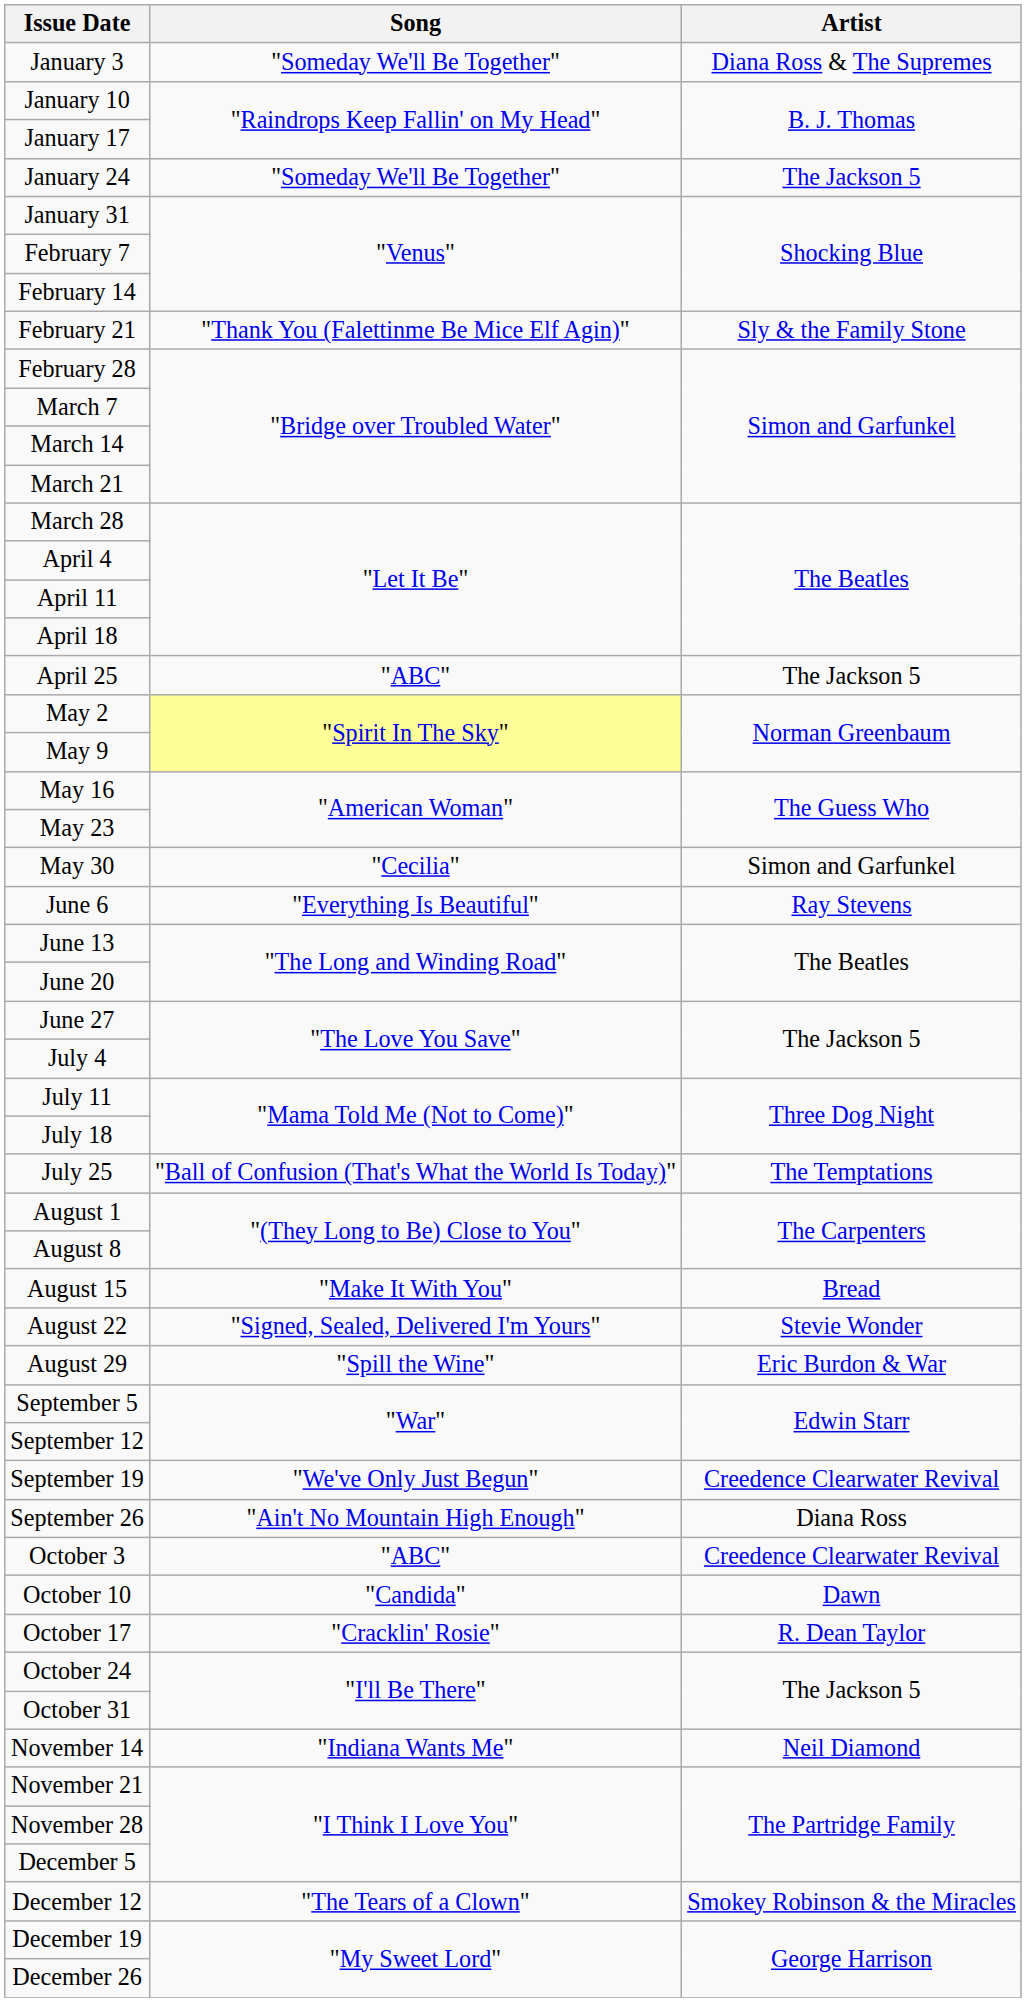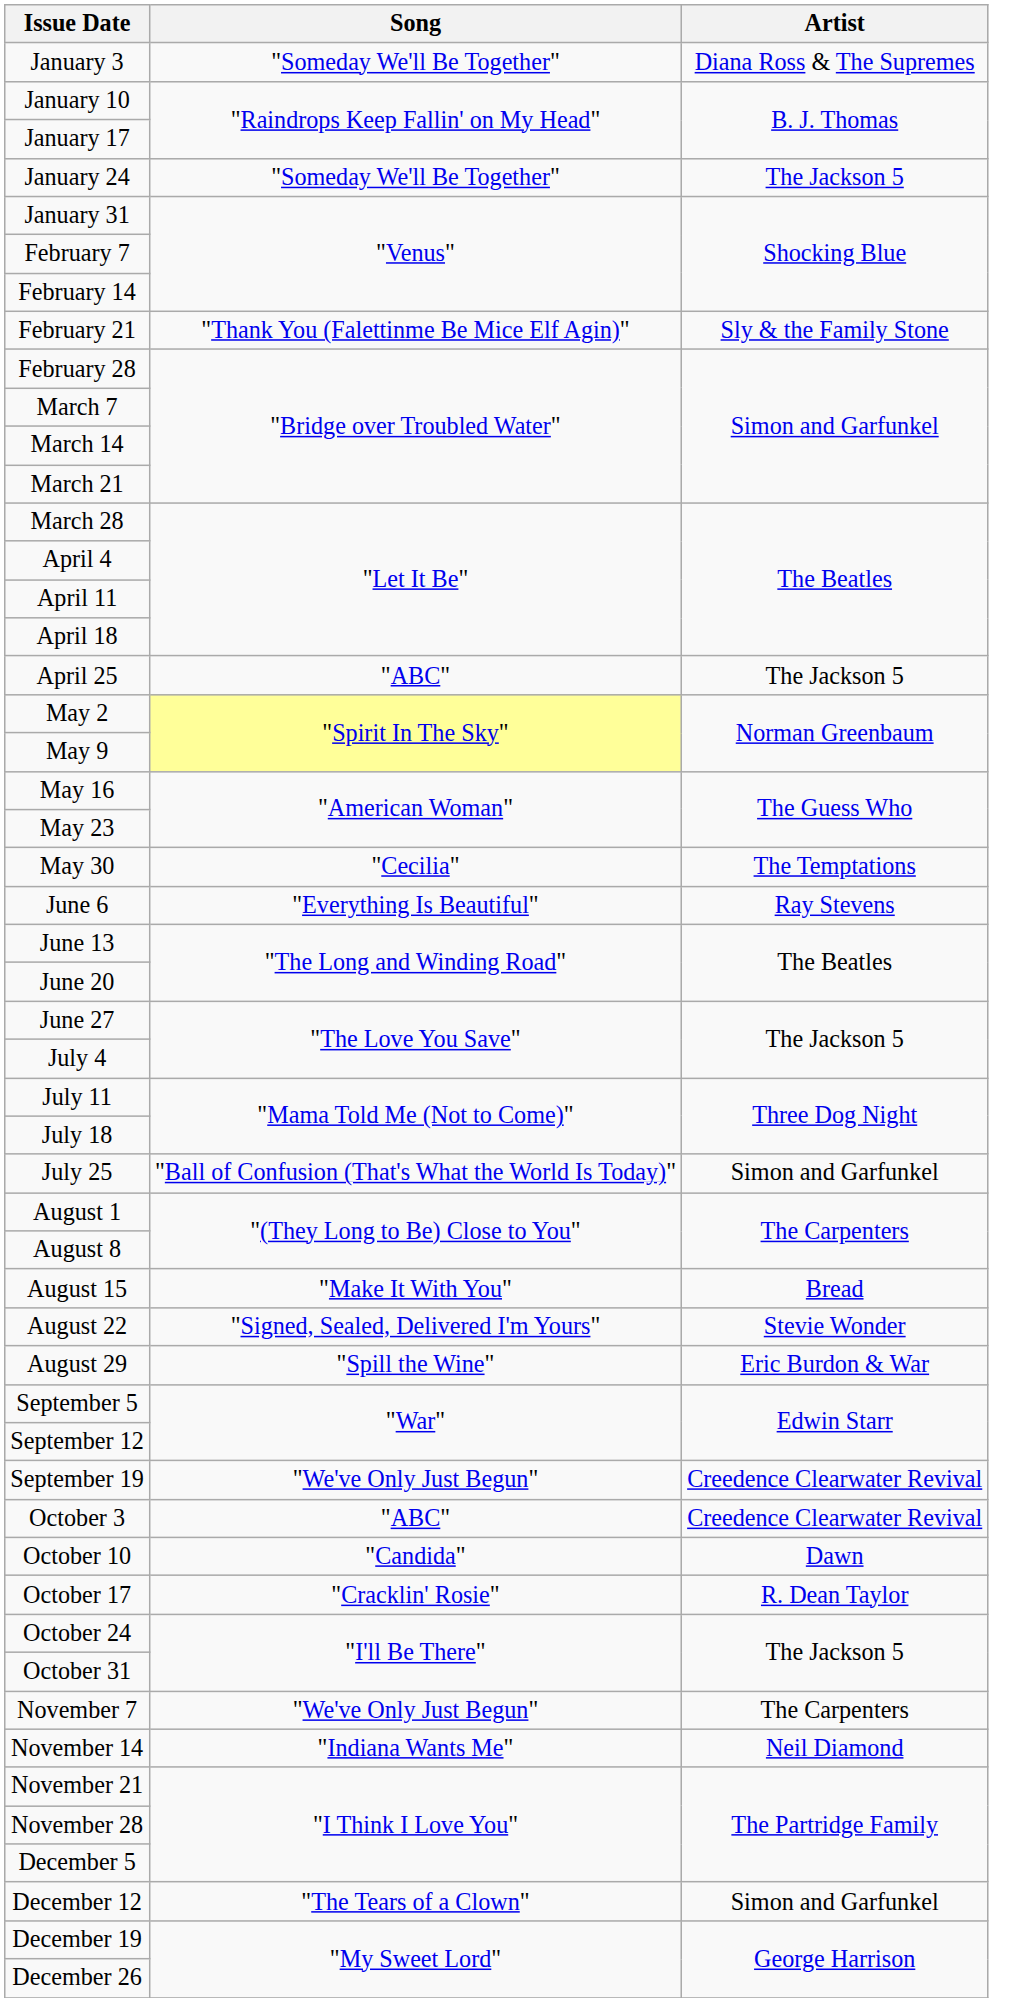 <table class="wikitable plainrowheaders" style="text-align: center">
 <tr>
 <th>Issue Date</th>
 <th>Song</th>
 <th>Artist</th>
 </tr>
 <tr>
 <td>January 3</td>
 <td>"<a href='#'>Someday We'll Be Together</a>"</td>
 <td><a href='#'>Diana Ross</a> & <a href='#'>The Supremes</a></td>
 </tr>
 <tr>
 <td>January 10</td>
 <td rowspan="2">"<a href='#'>Raindrops Keep Fallin' on My Head</a>"</td>
 <td rowspan="2"><a href='#'>B. J. Thomas</a></td>
 </tr>
 <tr>
 <td>January 17</td>
 </tr>
 <tr>
 <td>January 24</td>
 <td>"<a href='#'>Someday We'll Be Together</a>"</td>
 <td><a href='#'>The Jackson 5</a></td>
 </tr>
 <tr>
 <td>January 31</td>
 <td rowspan="3">"<a href='#'>Venus</a>"</td>
 <td rowspan="3"><a href='#'>Shocking Blue</a></td>
 </tr>
 <tr>
 <td>February 7</td>
 </tr>
 <tr>
 <td>February 14</td>
 </tr>
 <tr>
 <td>February 21</td>
 <td>"<a href='#'>Thank You (Falettinme Be Mice Elf Agin)</a>"</td>
 <td><a href='#'>Sly & the Family Stone</a></td>
 </tr>
 <tr>
 <td>February 28</td>
 <td rowspan="4">"<a href='#'>Bridge over Troubled Water</a>"</td>
 <td rowspan="4"><a href='#'>Simon and Garfunkel</a></td>
 </tr>
 <tr>
 <td>March 7</td>
 </tr>
 <tr>
 <td>March 14</td>
 </tr>
 <tr>
 <td>March 21</td>
 </tr>
 <tr>
 <td>March 28</td>
 <td rowspan="4">"<a href='#'>Let It Be</a>"</td>
 <td rowspan="4"><a href='#'>The Beatles</a></td>
 </tr>
 <tr>
 <td>April 4</td>
 </tr>
 <tr>
 <td>April 11</td>
 </tr>
 <tr>
 <td>April 18</td>
 </tr>
 <tr>
 <td>April 25</td>
 <td>"<a href='#'>ABC</a>"</td>
 <td>The Jackson 5</td>
 </tr>
 <tr>
 <td>May 2</td>
 <td bgcolor=#FFFF99 rowspan="2">"<a href='#'>Spirit In The Sky</a>"</td>
 <td rowspan="2"><a href='#'>Norman Greenbaum</a></td>
 </tr>
 <tr>
 <td>May 9</td>
 </tr>
 <tr>
 <td>May 16</td>
 <td rowspan="2">"<a href='#'>American Woman</a>"</td>
 <td rowspan="2"><a href='#'>The Guess Who</a></td>
 </tr>
 <tr>
 <td>May 23</td>
 </tr>
 <tr>
 <td>May 30</td>
 <td>"<a href='#'>Cecilia</a>"</td>
-<td>Simon and Garfunkel</td>
+<td><a href='#'>The Temptations</a></td>
 </tr>
 <tr>
 <td>June 6</td>
 <td>"<a href='#'>Everything Is Beautiful</a>"</td>
 <td><a href='#'>Ray Stevens</a></td>
 </tr>
 <tr>
 <td>June 13</td>
 <td rowspan="2">"<a href='#'>The Long and Winding Road</a>"</td>
 <td rowspan="2">The Beatles</td>
 </tr>
 <tr>
 <td>June 20</td>
 </tr>
 <tr>
 <td>June 27</td>
 <td rowspan="2">"<a href='#'>The Love You Save</a>"</td>
 <td rowspan="2">The Jackson 5</td>
 </tr>
 <tr>
 <td>July 4</td>
 </tr>
 <tr>
 <td>July 11</td>
 <td rowspan="2">"<a href='#'>Mama Told Me (Not to Come)</a>"</td>
 <td rowspan="2"><a href='#'>Three Dog Night</a></td>
 </tr>
 <tr>
 <td>July 18</td>
 </tr>
 <tr>
 <td>July 25</td>
 <td>"<a href='#'>Ball of Confusion (That's What the World Is Today)</a>"</td>
-<td><a href='#'>The Temptations</a></td>
+<td>Simon and Garfunkel</td>
 </tr>
 <tr>
 <td>August 1</td>
 <td rowspan="2">"<a href='#'>(They Long to Be) Close to You</a>"</td>
 <td rowspan="2"><a href='#'>The Carpenters</a></td>
 </tr>
 <tr>
 <td>August 8</td>
 </tr>
 <tr>
 <td>August 15</td>
 <td>"<a href='#'>Make It With You</a>"</td>
 <td><a href='#'>Bread</a></td>
 </tr>
 <tr>
 <td>August 22</td>
 <td>"<a href='#'>Signed, Sealed, Delivered I'm Yours</a>"</td>
 <td><a href='#'>Stevie Wonder</a></td>
 </tr>
 <tr>
 <td>August 29</td>
 <td>"<a href='#'>Spill the Wine</a>"</td>
 <td><a href='#'>Eric Burdon & War</a></td>
 </tr>
 <tr>
 <td>September 5</td>
 <td rowspan="2">"<a href='#'>War</a>"</td>
 <td rowspan="2"><a href='#'>Edwin Starr</a></td>
 </tr>
 <tr>
 <td>September 12</td>
 </tr>
 <tr>
 <td>September 19</td>
 <td>"<a href='#'>We've Only Just Begun</a>"</td>
 <td><a href='#'>Creedence Clearwater Revival</a></td>
 </tr>
 <tr>
-<td>September 26</td>
-<td>"<a href='#'>Ain't No Mountain High Enough</a>"</td>
-<td>Diana Ross</td>
-</tr>
-<tr>
 <td>October 3</td>
 <td>"<a href='#'>ABC</a>"</td>
 <td><a href='#'>Creedence Clearwater Revival</a></td>
 </tr>
 <tr>
 <td>October 10</td>
 <td>"<a href='#'>Candida</a>"</td>
 <td><a href='#'>Dawn</a></td>
 </tr>
 <tr>
 <td>October 17</td>
 <td>"<a href='#'>Cracklin' Rosie</a>"</td>
 <td><a href='#'>R. Dean Taylor</a></td>
 </tr>
 <tr>
 <td>October 24</td>
 <td rowspan="2">"<a href='#'>I'll Be There</a>"</td>
 <td rowspan="2">The Jackson 5</td>
 </tr>
 <tr>
 <td>October 31</td>
 </tr>
 <tr>
+<td>November 7</td>
+<td>"<a href='#'>We've Only Just Begun</a>"</td>
+<td>The Carpenters</td>
+</tr>
+<tr>
 <td>November 14</td>
 <td>"<a href='#'>Indiana Wants Me</a>"</td>
 <td><a href='#'>Neil Diamond</a></td>
 </tr>
 <tr>
 <td>November 21</td>
 <td rowspan="3">"<a href='#'>I Think I Love You</a>"</td>
 <td rowspan="3"><a href='#'>The Partridge Family</a></td>
 </tr>
 <tr>
 <td>November 28</td>
 </tr>
 <tr>
 <td>December 5</td>
 </tr>
 <tr>
 <td>December 12</td>
 <td>"<a href='#'>The Tears of a Clown</a>"</td>
-<td><a href='#'>Smokey Robinson & the Miracles</a></td>
+<td>Simon and Garfunkel</td>
 </tr>
 <tr>
 <td>December 19</td>
 <td rowspan="2">"<a href='#'>My Sweet Lord</a>"</td>
 <td rowspan="2"><a href='#'>George Harrison</a></td>
 </tr>
 <tr>
 <td>December 26</td>
 </tr>
 </table>
